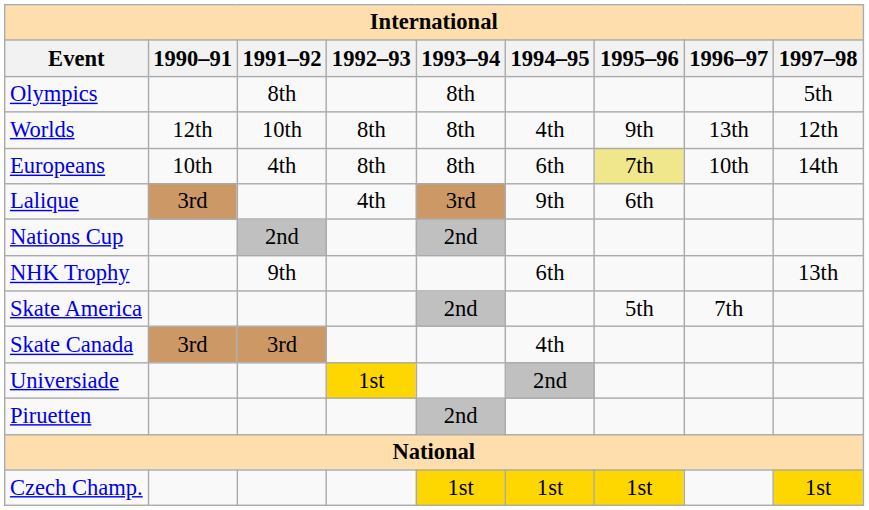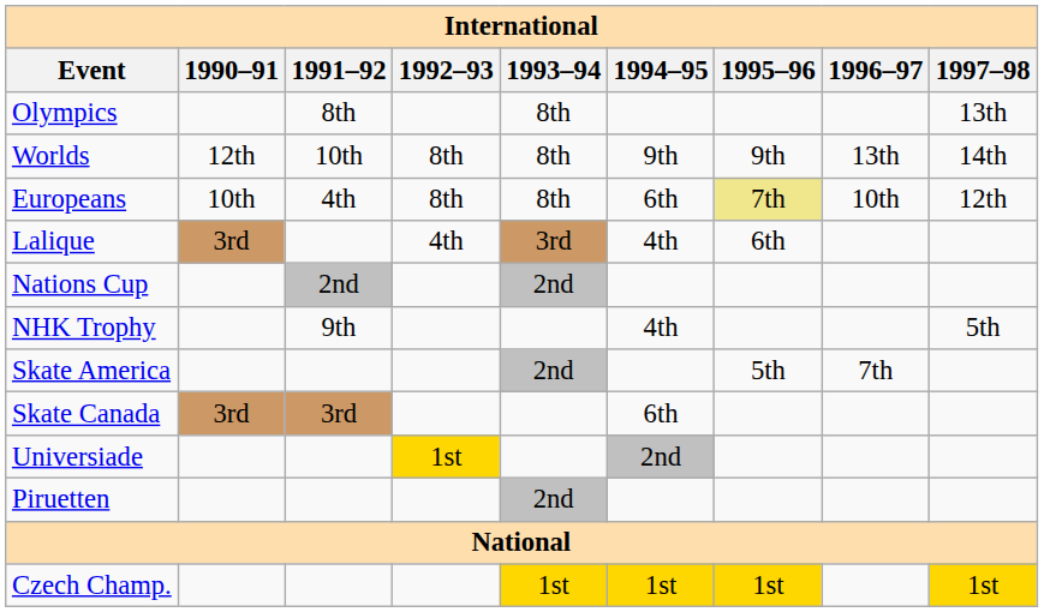 <table class="wikitable" style="text-align:center">
 <tr>
 <th style="background-color: #ffdead; " colspan=9 align=center><strong>International</strong></th>
 </tr>
 <tr>
 <th>Event</th>
 <th>1990–91</th>
 <th>1991–92</th>
 <th>1992–93</th>
 <th>1993–94</th>
 <th>1994–95</th>
 <th>1995–96</th>
 <th>1996–97</th>
 <th>1997–98</th>
 </tr>
 <tr>
 <td align=left><a href='#'>Olympics</a></td>
 <td></td>
 <td>8th</td>
 <td></td>
 <td>8th</td>
 <td></td>
 <td></td>
 <td></td>
-<td>5th</td>
+<td>13th</td>
 </tr>
 <tr>
 <td align=left><a href='#'>Worlds</a></td>
 <td>12th</td>
 <td>10th</td>
 <td>8th</td>
 <td>8th</td>
-<td>4th</td>
+<td>9th</td>
 <td>9th</td>
 <td>13th</td>
-<td>12th</td>
+<td>14th</td>
 </tr>
 <tr>
 <td align=left><a href='#'>Europeans</a></td>
 <td>10th</td>
 <td>4th</td>
 <td>8th</td>
 <td>8th</td>
 <td>6th</td>
 <td style="background: khaki;">7th</td>
 <td>10th</td>
-<td>14th</td>
+<td>12th</td>
 </tr>
 <tr>
 <td align=left><a href='#'>Lalique</a></td>
 <td bgcolor=cc9966>3rd</td>
 <td></td>
 <td>4th</td>
 <td bgcolor=cc9966>3rd</td>
-<td>9th</td>
+<td>4th</td>
 <td>6th</td>
 <td></td>
 <td></td>
 </tr>
 <tr>
 <td align=left><a href='#'>Nations Cup</a></td>
 <td></td>
 <td bgcolor=silver>2nd</td>
 <td></td>
 <td bgcolor=silver>2nd</td>
 <td></td>
 <td></td>
 <td></td>
 <td></td>
 </tr>
 <tr>
 <td align=left><a href='#'>NHK Trophy</a></td>
 <td></td>
 <td>9th</td>
 <td></td>
 <td></td>
-<td>6th</td>
+<td>4th</td>
 <td></td>
 <td></td>
-<td>13th</td>
+<td>5th</td>
 </tr>
 <tr>
 <td align=left><a href='#'>Skate America</a></td>
 <td></td>
 <td></td>
 <td></td>
 <td bgcolor=silver>2nd</td>
 <td></td>
 <td>5th</td>
 <td>7th</td>
 <td></td>
 </tr>
 <tr>
 <td align=left><a href='#'>Skate Canada</a></td>
 <td bgcolor=cc9966>3rd</td>
 <td bgcolor=cc9966>3rd</td>
 <td></td>
 <td></td>
-<td>4th</td>
+<td>6th</td>
 <td></td>
 <td></td>
 <td></td>
 </tr>
 <tr>
 <td align=left><a href='#'>Universiade</a></td>
 <td></td>
 <td></td>
 <td bgcolor=gold>1st</td>
 <td></td>
 <td bgcolor=silver>2nd</td>
 <td></td>
 <td></td>
 <td></td>
 </tr>
 <tr>
 <td align=left><a href='#'>Piruetten</a></td>
 <td></td>
 <td></td>
 <td></td>
 <td bgcolor=silver>2nd</td>
 <td></td>
 <td></td>
 <td></td>
 <td></td>
 </tr>
 <tr>
 <th style="background-color: #ffdead; " colspan=9 align=center><strong>National</strong></th>
 </tr>
 <tr>
 <td align=left><a href='#'>Czech Champ.</a></td>
 <td></td>
 <td></td>
 <td></td>
 <td bgcolor=gold>1st</td>
 <td bgcolor=gold>1st</td>
 <td bgcolor=gold>1st</td>
 <td></td>
 <td bgcolor=gold>1st</td>
 </tr>
 </table>
